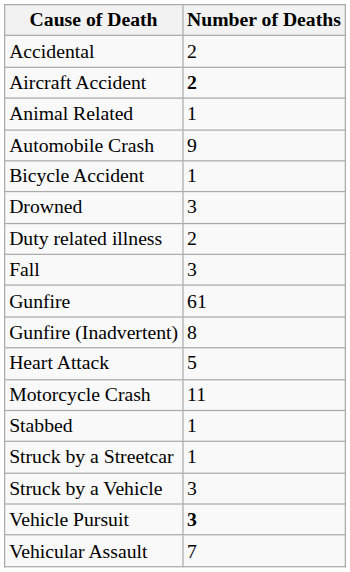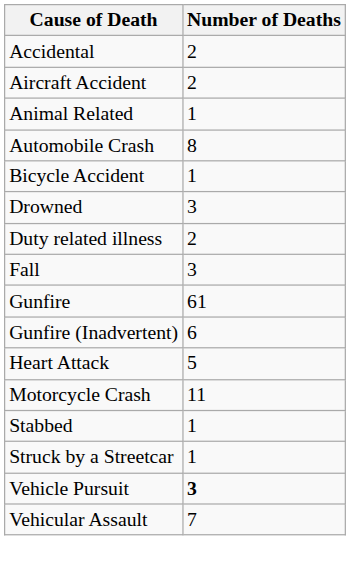 <table class="wikitable">
 <tr>
 <th>Cause of Death</th>
 <th>Number of Deaths</th>
 </tr>
 <tr>
 <td>Accidental</td>
 <td>2</td>
 </tr>
 <tr>
 <td>Aircraft Accident</td>
-<td><strong>2</strong></td>
+<td>2</td>
 </tr>
 <tr>
 <td>Animal Related</td>
 <td>1</td>
 </tr>
 <tr>
 <td>Automobile Crash</td>
-<td>9</td>
+<td>8</td>
 </tr>
 <tr>
 <td>Bicycle Accident</td>
 <td>1</td>
 </tr>
 <tr>
 <td>Drowned</td>
 <td>3</td>
 </tr>
 <tr>
 <td>Duty related illness</td>
 <td>2</td>
 </tr>
 <tr>
 <td>Fall</td>
 <td>3</td>
 </tr>
 <tr>
 <td>Gunfire</td>
 <td>61</td>
 </tr>
 <tr>
 <td>Gunfire (Inadvertent)</td>
-<td>8</td>
+<td>6</td>
 </tr>
 <tr>
 <td>Heart Attack</td>
 <td>5</td>
 </tr>
 <tr>
 <td>Motorcycle Crash</td>
 <td>11</td>
 </tr>
 <tr>
 <td>Stabbed</td>
 <td>1</td>
 </tr>
 <tr>
 <td>Struck by a Streetcar</td>
 <td>1</td>
 </tr>
 <tr>
-<td>Struck by a Vehicle</td>
-<td>3</td>
-</tr>
-<tr>
 <td>Vehicle Pursuit</td>
 <td><strong>3</strong></td>
 </tr>
 <tr>
 <td>Vehicular Assault</td>
 <td>7</td>
 </tr>
 </table>
